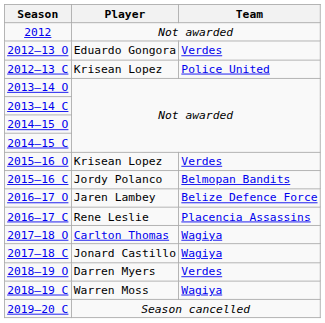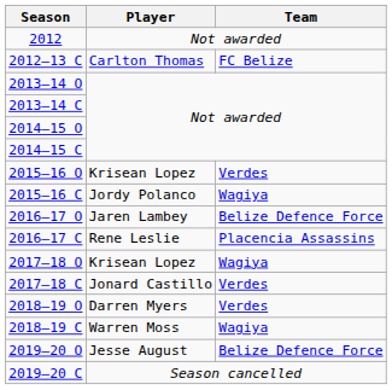 <table class="wikitable" style="text-align:center">
 <tr>
 <th>Season</th>
 <th>Player</th>
 <th>Team</th>
 </tr>
 <tr>
 <td><a href='#'>2012</a></td>
 <td rowspan="1" colspan="2" style="text-align:center;"><em>Not awarded</em></td>
 </tr>
 <tr>
-<td><a href='#'>2012–13 O</a></td>
-<td align="left"> Eduardo Gongora</td>
-<td align="left"><a href='#'>Verdes</a></td>
-</tr>
-<tr>
 <td><a href='#'>2012–13 C</a></td>
-<td align="left"> Krisean Lopez</td>
-<td align="left"><a href='#'>Police United</a></td>
+<td align="left"> <a href='#'>Carlton Thomas</a></td>
+<td align="left"><a href='#'>FC Belize</a></td>
 </tr>
 <tr>
 <td><a href='#'>2013–14 O</a></td>
 <td rowspan="4" colspan="2" style="text-align:center;"><em>Not awarded</em></td>
 </tr>
 <tr>
 <td><a href='#'>2013–14 C</a></td>
 </tr>
 <tr>
 <td><a href='#'>2014–15 O</a></td>
 </tr>
 <tr>
 <td><a href='#'>2014–15 C</a></td>
 </tr>
 <tr>
 <td><a href='#'>2015–16 O</a></td>
 <td align="left"> Krisean Lopez</td>
 <td align="left"><a href='#'>Verdes</a></td>
 </tr>
 <tr>
 <td><a href='#'>2015–16 C</a></td>
 <td align="left"> Jordy Polanco</td>
-<td align="left"><a href='#'>Belmopan Bandits</a></td>
+<td align="left"><a href='#'>Wagiya</a></td>
 </tr>
 <tr>
 <td><a href='#'>2016–17 O</a></td>
 <td align="left"> Jaren Lambey</td>
 <td align="left"><a href='#'>Belize Defence Force</a></td>
 </tr>
 <tr>
 <td><a href='#'>2016–17 C</a></td>
 <td align="left"> Rene Leslie</td>
 <td align="left"><a href='#'>Placencia Assassins</a></td>
 </tr>
 <tr>
 <td><a href='#'>2017–18 O</a></td>
-<td align="left"> <a href='#'>Carlton Thomas</a></td>
+<td align="left"> Krisean Lopez</td>
 <td align="left"><a href='#'>Wagiya</a></td>
 </tr>
 <tr>
 <td><a href='#'>2017–18 C</a></td>
 <td align="left"> Jonard Castillo</td>
-<td align="left"><a href='#'>Wagiya</a></td>
+<td align="left"><a href='#'>Verdes</a></td>
 </tr>
 <tr>
 <td><a href='#'>2018–19 O</a></td>
 <td align="left"> Darren Myers</td>
 <td align="left"><a href='#'>Verdes</a></td>
 </tr>
 <tr>
 <td><a href='#'>2018–19 C</a></td>
 <td align="left"> Warren Moss</td>
 <td align="left"><a href='#'>Wagiya</a></td>
 </tr>
 <tr>
+<td><a href='#'>2019–20 O</a></td>
+<td align="left"> Jesse August</td>
+<td align="left"><a href='#'>Belize Defence Force</a></td>
+</tr>
+<tr>
 <td><a href='#'>2019–20 C</a></td>
 <td rowspan="1" colspan="2" style="text-align:center;"><em>Season cancelled</em></td>
 </tr>
 </table>
